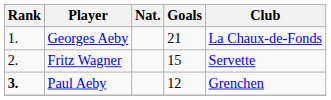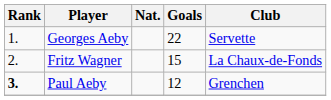 <table class="wikitable sortable">
 <tr>
 <th>Rank</th>
 <th>Player</th>
 <th>Nat.</th>
 <th>Goals</th>
 <th>Club</th>
 </tr>
 <tr>
 <td>1.</td>
 <td><a href='#'>Georges Aeby</a></td>
 <td></td>
-<td>21</td>
-<td><a href='#'>La Chaux-de-Fonds</a></td>
+<td>22</td>
+<td><a href='#'>Servette</a></td>
 </tr>
 <tr>
 <td>2.</td>
 <td><a href='#'>Fritz Wagner</a></td>
 <td></td>
 <td>15</td>
-<td><a href='#'>Servette</a></td>
+<td><a href='#'>La Chaux-de-Fonds</a></td>
 </tr>
 <tr>
 <td><strong>3.</strong></td>
 <td><a href='#'>Paul Aeby</a></td>
 <td></td>
 <td>12</td>
 <td><a href='#'>Grenchen</a></td>
 </tr>
 <tr>
 </tr>
 </table>
